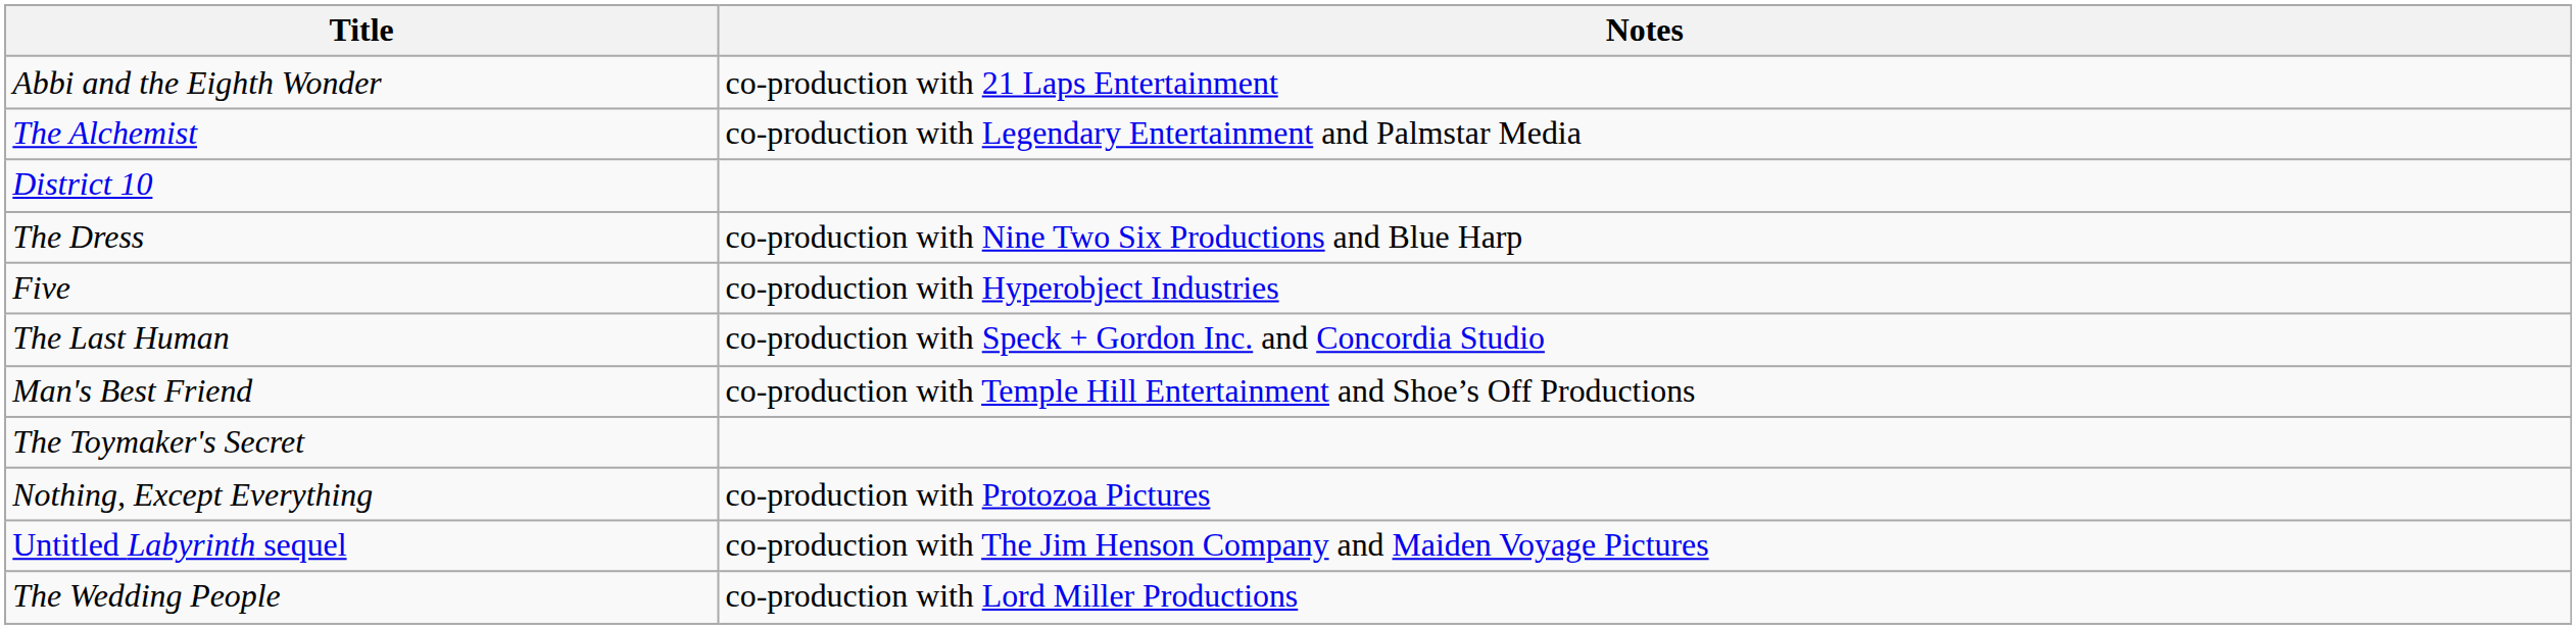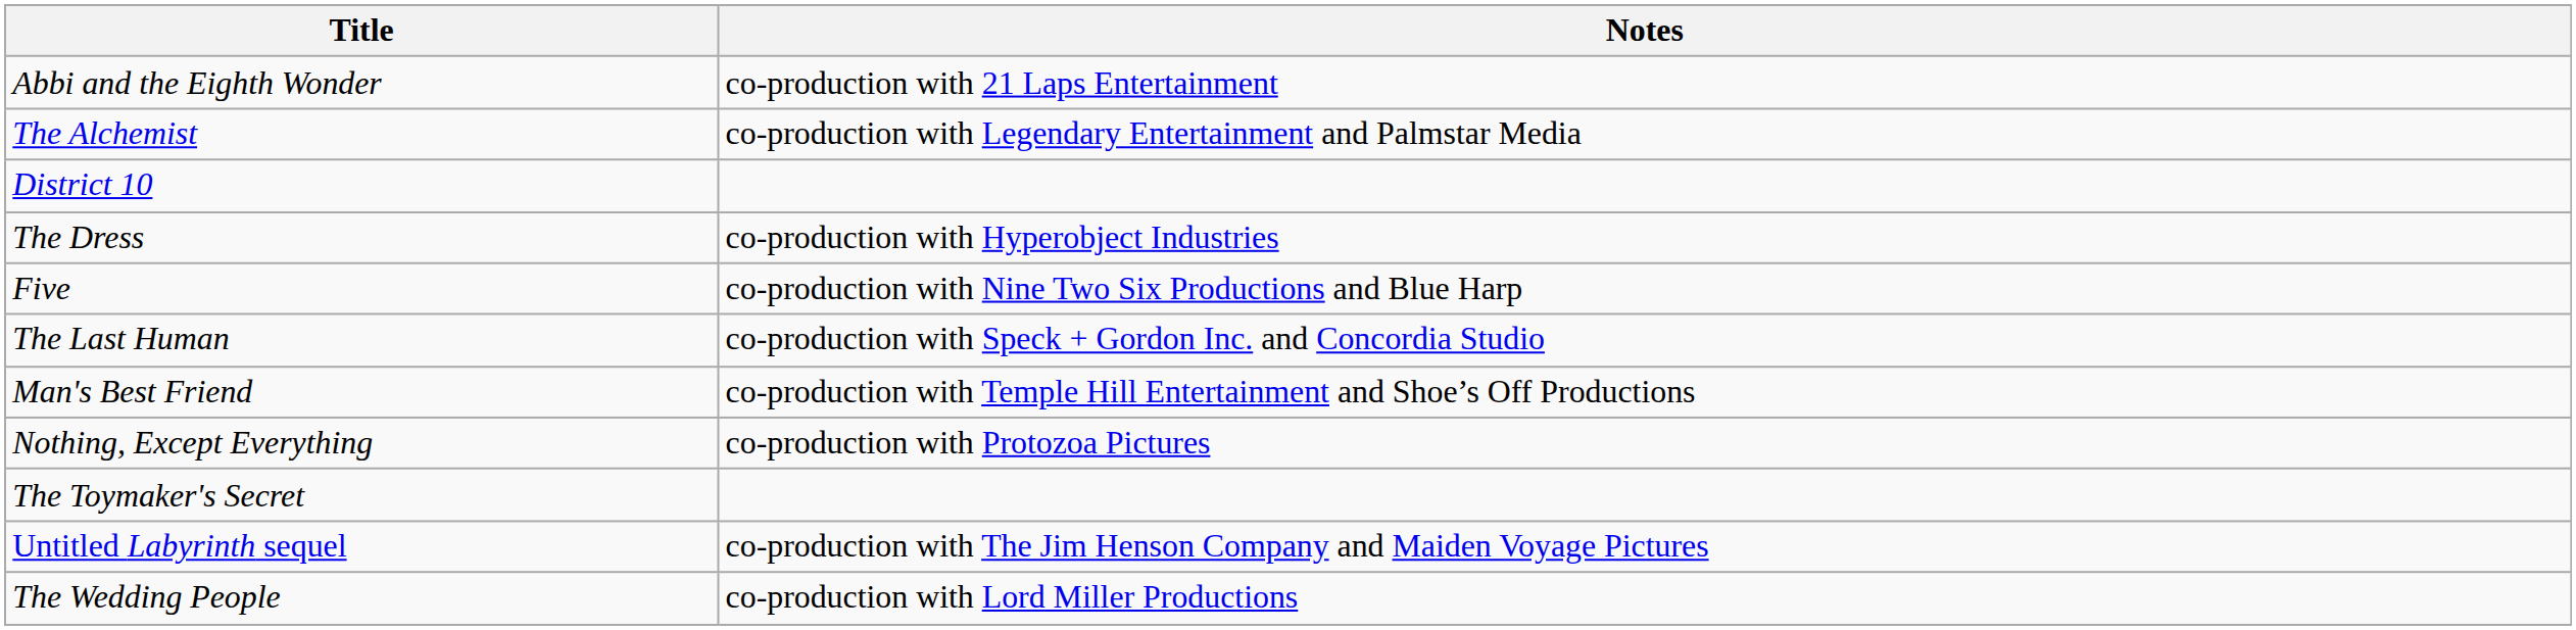 <table class="wikitable sortable" style="width:100%;">
 <tr>
 <th>Title</th>
 <th>Notes</th>
 </tr>
 <tr>
 <td><em>Abbi and the Eighth Wonder</em></td>
 <td>co-production with <a href='#'>21 Laps Entertainment</a></td>
 </tr>
 <tr>
 <td><em><a href='#'>The Alchemist</a></em></td>
 <td>co-production with <a href='#'>Legendary Entertainment</a> and Palmstar Media</td>
 </tr>
 <tr>
 <td><em><a href='#'>District 10</a></em></td>
 <td></td>
 </tr>
 <tr>
 <td><em>The Dress</em></td>
-<td>co-production with <a href='#'>Nine Two Six Productions</a> and Blue Harp</td>
+<td>co-production with <a href='#'>Hyperobject Industries</a></td>
 </tr>
 <tr>
 <td><em>Five</em></td>
-<td>co-production with <a href='#'>Hyperobject Industries</a></td>
+<td>co-production with <a href='#'>Nine Two Six Productions</a> and Blue Harp</td>
 </tr>
 <tr>
 <td><em>The Last Human</em></td>
 <td>co-production with <a href='#'>Speck + Gordon Inc.</a> and <a href='#'>Concordia Studio</a></td>
 </tr>
 <tr>
 <td><em>Man's Best Friend</em></td>
 <td>co-production with <a href='#'>Temple Hill Entertainment</a> and Shoe’s Off Productions</td>
 </tr>
 <tr>
+<td><em>Nothing, Except Everything</em></td>
+<td>co-production with <a href='#'>Protozoa Pictures</a></td>
+</tr>
+<tr>
 <td><em>The Toymaker's Secret</em></td>
 <td></td>
-</tr>
-<tr>
-<td><em>Nothing, Except Everything</em></td>
-<td>co-production with <a href='#'>Protozoa Pictures</a></td>
 </tr>
 <tr>
 <td><a href='#'>Untitled <em>Labyrinth</em> sequel</a></td>
 <td>co-production with <a href='#'>The Jim Henson Company</a> and <a href='#'>Maiden Voyage Pictures</a></td>
 </tr>
 <tr>
 <td><em>The Wedding People</em></td>
 <td>co-production with <a href='#'>Lord Miller Productions</a></td>
 </tr>
 </table>
